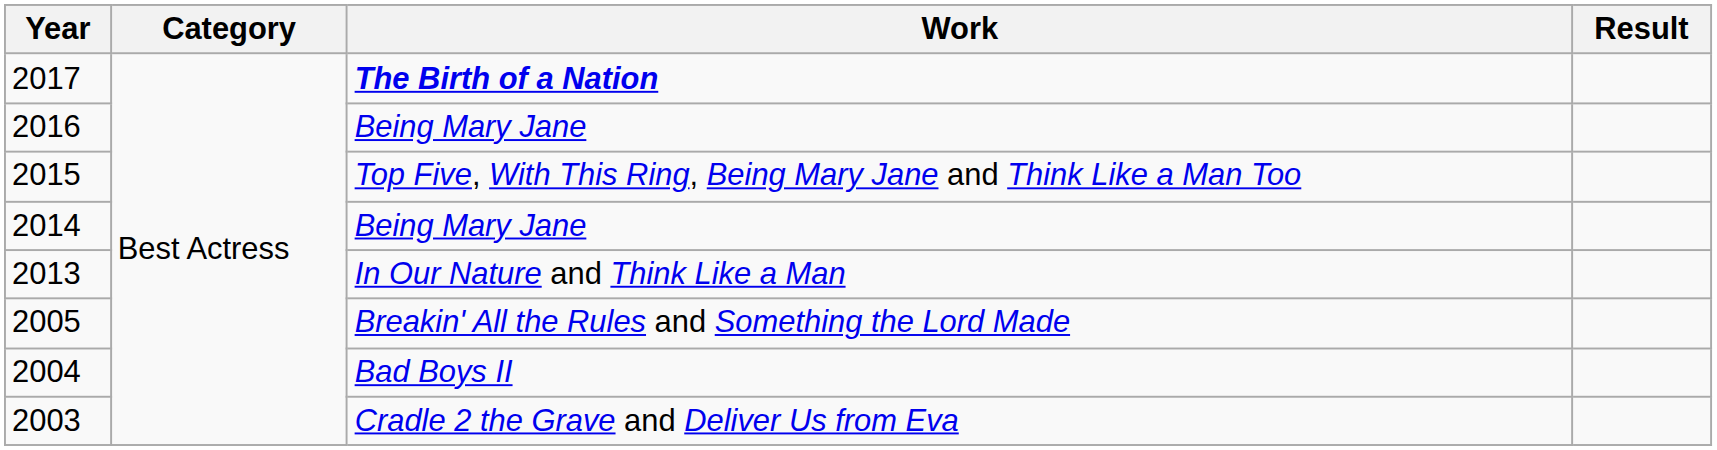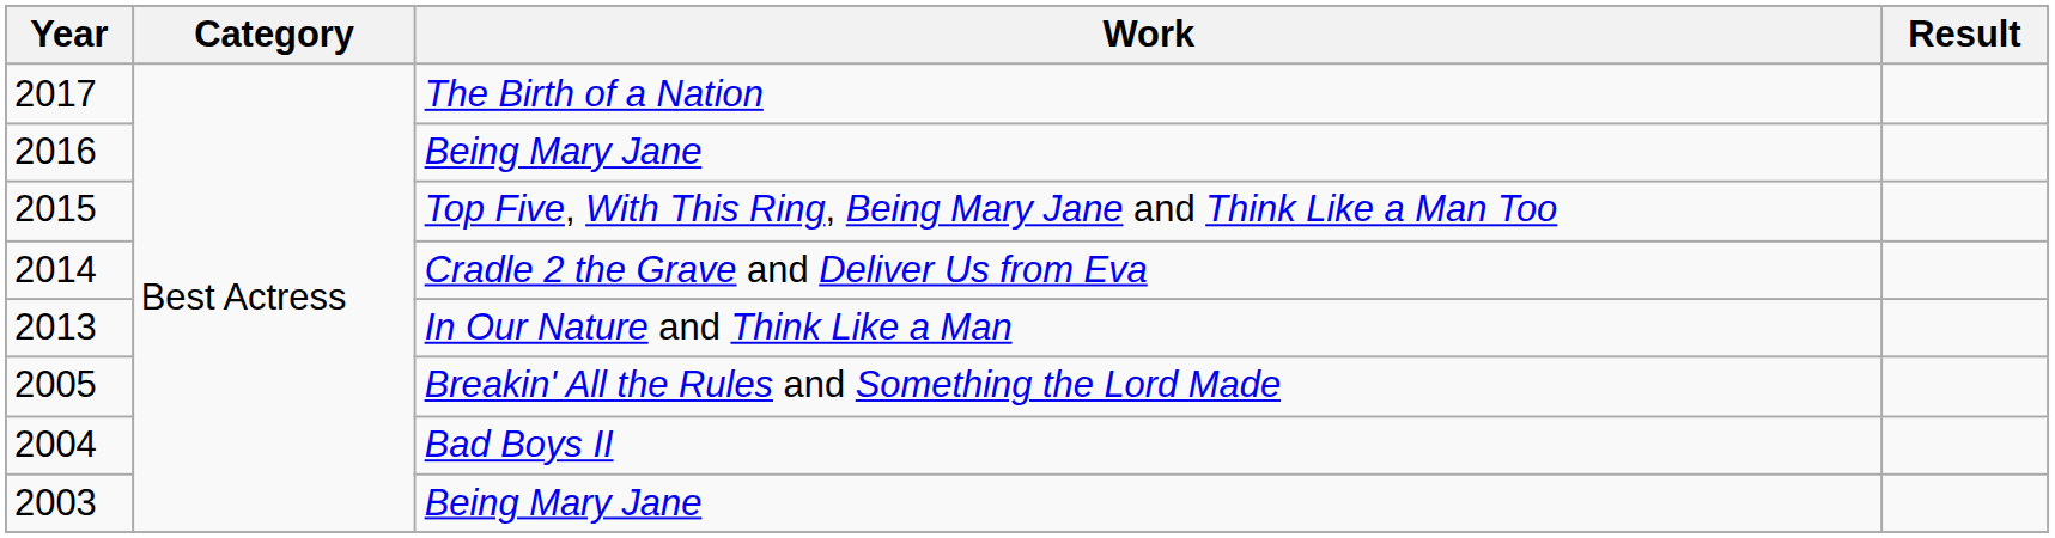 <table class="wikitable" width=70%>
 <tr>
 <th scope="col">Year</th>
 <th scope="col">Category</th>
 <th scope="col">Work</th>
 <th scope="col">Result</th>
 </tr>
 <tr>
 <td>2017</td>
 <td rowspan="8">Best Actress</td>
-<td><strong><em><a href='#'>The Birth of a Nation</a></em></strong></td>
+<td><em><a href='#'>The Birth of a Nation</a></em></td>
 <td></td>
 </tr>
 <tr>
 <td>2016</td>
 <td><em><a href='#'>Being Mary Jane</a></em></td>
 <td></td>
 </tr>
 <tr>
 <td>2015</td>
 <td><em><a href='#'>Top Five</a></em>, <em><a href='#'>With This Ring</a></em>, <em><a href='#'>Being Mary Jane</a></em> and <em><a href='#'>Think Like a Man Too</a></em></td>
 <td></td>
 </tr>
 <tr>
 <td>2014</td>
-<td><em><a href='#'>Being Mary Jane</a></em></td>
+<td><em><a href='#'>Cradle 2 the Grave</a></em> and <em><a href='#'>Deliver Us from Eva</a></em></td>
 <td></td>
 </tr>
 <tr>
 <td>2013</td>
 <td><em><a href='#'>In Our Nature</a></em> and  <em><a href='#'>Think Like a Man</a></em></td>
 <td></td>
 </tr>
 <tr>
 <td>2005</td>
 <td><em><a href='#'>Breakin' All the Rules</a></em> and <em><a href='#'>Something the Lord Made</a></em></td>
 <td></td>
 </tr>
 <tr>
 <td>2004</td>
 <td><em><a href='#'>Bad Boys II</a></em></td>
 <td></td>
 </tr>
 <tr>
 <td>2003</td>
-<td><em><a href='#'>Cradle 2 the Grave</a></em> and <em><a href='#'>Deliver Us from Eva</a></em></td>
+<td><em><a href='#'>Being Mary Jane</a></em></td>
 <td></td>
 </tr>
 </table>
